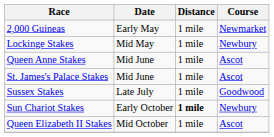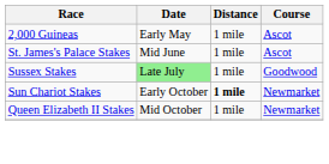 <table class="wikitable">
 <tr>
 <th>Race</th>
 <th>Date</th>
 <th>Distance</th>
 <th>Course</th>
 </tr>
 <tr>
 <td><a href='#'>2,000 Guineas</a></td>
 <td>Early May</td>
 <td>1 mile</td>
-<td><a href='#'>Newmarket</a></td>
-</tr>
-<tr>
-<td><a href='#'>Lockinge Stakes</a></td>
-<td>Mid May</td>
-<td>1 mile</td>
-<td><a href='#'>Newbury</a></td>
-</tr>
-<tr>
-<td><a href='#'>Queen Anne Stakes</a></td>
-<td>Mid June</td>
-<td>1 mile</td>
 <td><a href='#'>Ascot</a></td>
 </tr>
 <tr>
 <td><a href='#'>St. James's Palace Stakes</a></td>
 <td>Mid June</td>
 <td>1 mile</td>
 <td><a href='#'>Ascot</a></td>
 </tr>
 <tr>
 <td><a href='#'>Sussex Stakes</a></td>
-<td>Late July</td>
+<td style="background: lightgreen;">Late July</td>
 <td>1 mile</td>
 <td><a href='#'>Goodwood</a></td>
 </tr>
 <tr>
 <td><a href='#'>Sun Chariot Stakes</a></td>
 <td>Early October</td>
 <td><strong>1 mile</strong></td>
-<td><a href='#'>Newbury</a></td>
+<td><a href='#'>Newmarket</a></td>
 </tr>
 <tr>
 <td><a href='#'>Queen Elizabeth II Stakes</a></td>
 <td>Mid October</td>
 <td>1 mile</td>
-<td><a href='#'>Ascot</a></td>
+<td><a href='#'>Newmarket</a></td>
 </tr>
 <tr>
 </tr>
 </table>
